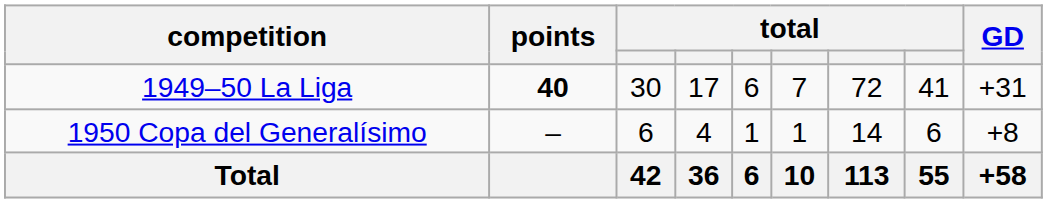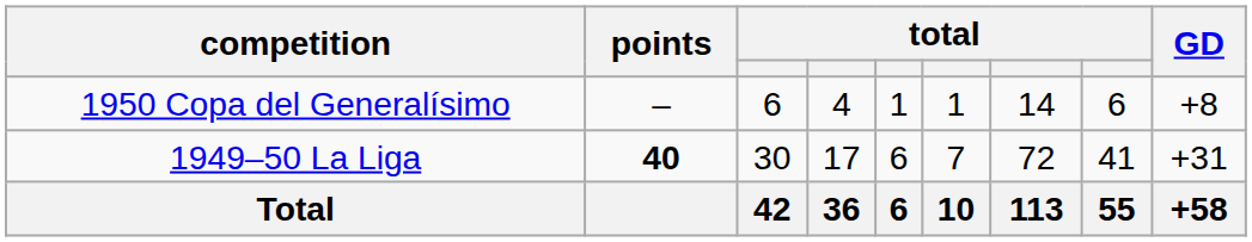 <table class="wikitable" style="font-size:90%;width:60%;float:left;text-align:center;">
 <tr>
 <th rowspan="2">competition</th>
 <th rowspan="2">points</th>
 <th colspan="6">total</th>
 <th rowspan="2"><a href='#'>GD</a></th>
 </tr>
 <tr>
 <th></th>
 <th></th>
 <th></th>
 <th></th>
 <th></th>
 <th></th>
 </tr>
 <tr>
+<td><a href='#'>1950 Copa del Generalísimo</a></td>
+<td>–</td>
+<td>6</td>
+<td>4</td>
+<td>1</td>
+<td>1</td>
+<td>14</td>
+<td>6</td>
+<td>+8</td>
+</tr>
+<tr>
 <td><a href='#'>1949–50 La Liga</a></td>
 <td><strong>40</strong></td>
 <td>30</td>
 <td>17</td>
 <td>6</td>
 <td>7</td>
 <td>72</td>
 <td>41</td>
 <td>+31</td>
-</tr>
-<tr>
-<td><a href='#'>1950 Copa del Generalísimo</a></td>
-<td>–</td>
-<td>6</td>
-<td>4</td>
-<td>1</td>
-<td>1</td>
-<td>14</td>
-<td>6</td>
-<td>+8</td>
 </tr>
 <tr>
 <th>Total</th>
 <th></th>
 <th>42</th>
 <th>36</th>
 <th>6</th>
 <th>10</th>
 <th>113</th>
 <th>55</th>
 <th>+58</th>
 </tr>
 </table>
